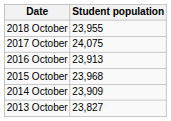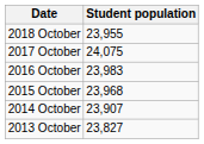 <table class="wikitable sortable">
 <tr>
 <th>Date</th>
 <th>Student population</th>
 </tr>
 <tr>
 <td>2018 October</td>
 <td>23,955</td>
 </tr>
 <tr>
 <td>2017 October</td>
 <td>24,075</td>
 </tr>
 <tr>
 <td>2016 October</td>
-<td>23,913</td>
+<td>23,983</td>
 </tr>
 <tr>
 <td>2015 October</td>
 <td>23,968</td>
 </tr>
 <tr>
 <td>2014 October</td>
-<td>23,909</td>
+<td>23,907</td>
 </tr>
 <tr>
 <td>2013 October</td>
 <td>23,827</td>
 </tr>
 </table>
